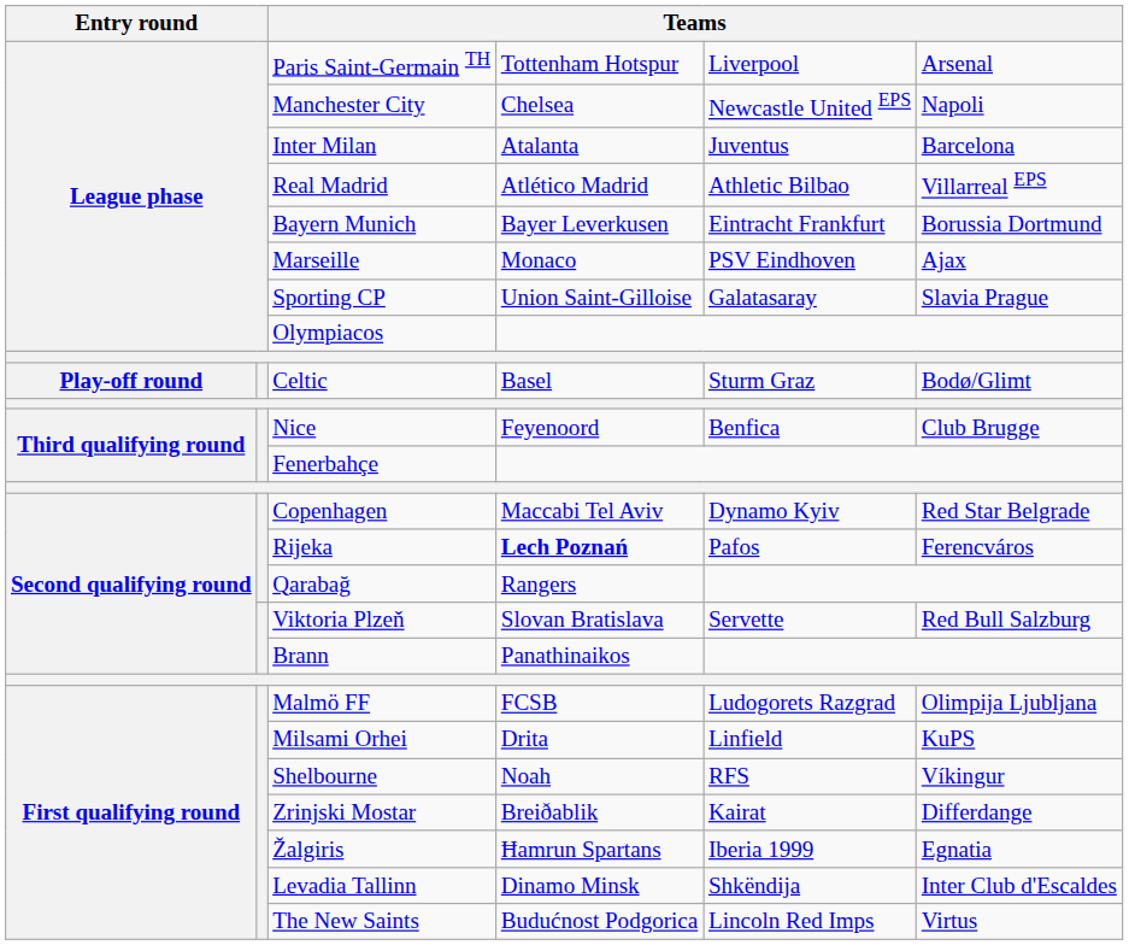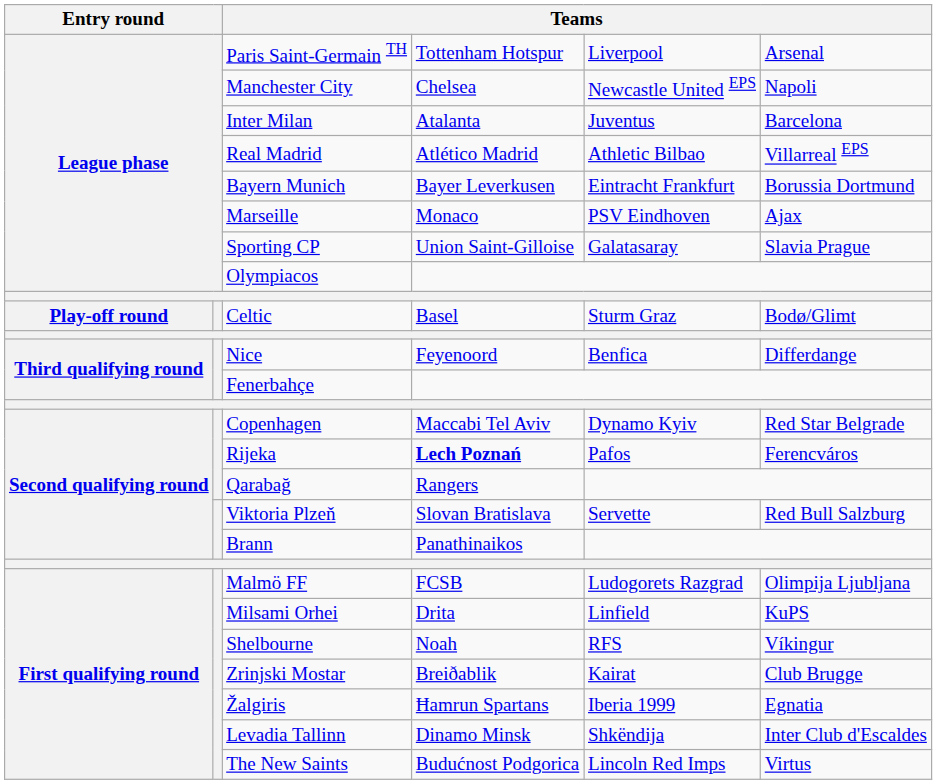 <table class="wikitable">
 <tr>
 <th colspan=2>Entry round</th>
 <th colspan=4>Teams</th>
 </tr>
 <tr>
 <th colspan=2 rowspan=8><a href='#'>League phase</a></th>
 <td> <a href='#'>Paris Saint-Germain</a> <sup><a href='#'>TH</a></sup></td>
 <td> <a href='#'>Tottenham Hotspur</a> </td>
 <td> <a href='#'>Liverpool</a> </td>
 <td> <a href='#'>Arsenal</a> </td>
 </tr>
 <tr>
 <td> <a href='#'>Manchester City</a> </td>
 <td> <a href='#'>Chelsea</a> </td>
 <td> <a href='#'>Newcastle United</a> <sup><a href='#'>EPS</a></sup></td>
 <td> <a href='#'>Napoli</a> </td>
 </tr>
 <tr>
 <td> <a href='#'>Inter Milan</a> </td>
 <td> <a href='#'>Atalanta</a> </td>
 <td> <a href='#'>Juventus</a> </td>
 <td> <a href='#'>Barcelona</a> </td>
 </tr>
 <tr>
 <td> <a href='#'>Real Madrid</a> </td>
 <td> <a href='#'>Atlético Madrid</a> </td>
 <td> <a href='#'>Athletic Bilbao</a> </td>
 <td> <a href='#'>Villarreal</a> <sup><a href='#'>EPS</a></sup></td>
 </tr>
 <tr>
 <td> <a href='#'>Bayern Munich</a> </td>
 <td> <a href='#'>Bayer Leverkusen</a> </td>
 <td> <a href='#'>Eintracht Frankfurt</a> </td>
 <td> <a href='#'>Borussia Dortmund</a> </td>
 </tr>
 <tr>
 <td> <a href='#'>Marseille</a> </td>
 <td> <a href='#'>Monaco</a> </td>
 <td> <a href='#'>PSV Eindhoven</a> </td>
 <td> <a href='#'>Ajax</a> </td>
 </tr>
 <tr>
 <td> <a href='#'>Sporting CP</a> </td>
 <td> <a href='#'>Union Saint-Gilloise</a>  </td>
 <td> <a href='#'>Galatasaray</a> </td>
 <td> <a href='#'>Slavia Prague</a> </td>
 </tr>
 <tr>
 <td> <a href='#'>Olympiacos</a> </td>
 <td colspan=3></td>
 </tr>
 <tr>
 <th colspan=6></th>
 </tr>
 <tr>
 <th><a href='#'>Play-off round</a></th>
 <th></th>
 <td> <a href='#'>Celtic</a> </td>
 <td> <a href='#'>Basel</a> </td>
 <td> <a href='#'>Sturm Graz</a> </td>
 <td> <a href='#'>Bodø/Glimt</a> </td>
 </tr>
 <tr>
 <th colspan="6"></th>
 </tr>
 <tr>
 <th rowspan=2><a href='#'>Third qualifying round</a></th>
 <th rowspan=2></th>
 <td> <a href='#'>Nice</a> </td>
 <td> <a href='#'>Feyenoord</a> </td>
 <td> <a href='#'>Benfica</a> </td>
-<td> <a href='#'>Club Brugge</a> </td>
+<td> <a href='#'>Differdange</a> </td>
 </tr>
 <tr>
 <td> <a href='#'>Fenerbahçe</a> </td>
 <td colspan=3></td>
 </tr>
 <tr>
 <th colspan="6"></th>
 </tr>
 <tr>
 <th rowspan=5><a href='#'>Second qualifying round</a></th>
 <th rowspan=3></th>
 <td> <a href='#'>Copenhagen</a> </td>
 <td> <a href='#'>Maccabi Tel Aviv</a> </td>
 <td> <a href='#'>Dynamo Kyiv</a> </td>
 <td> <a href='#'>Red Star Belgrade</a>  </td>
 </tr>
 <tr>
 <td> <a href='#'>Rijeka</a> </td>
 <td><strong> <a href='#'>Lech Poznań</a> </strong></td>
 <td> <a href='#'>Pafos</a> </td>
 <td> <a href='#'>Ferencváros</a> </td>
 </tr>
 <tr>
 <td> <a href='#'>Qarabağ</a> </td>
 <td> <a href='#'>Rangers</a> </td>
 <td colspan=2></td>
 </tr>
 <tr>
 <th rowspan=2></th>
 <td> <a href='#'>Viktoria Plzeň</a> </td>
 <td> <a href='#'>Slovan Bratislava</a> </td>
 <td> <a href='#'>Servette</a> </td>
 <td> <a href='#'>Red Bull Salzburg</a> </td>
 </tr>
 <tr>
 <td> <a href='#'>Brann</a> </td>
 <td> <a href='#'>Panathinaikos</a> </td>
 <td colspan=2></td>
 </tr>
 <tr>
 <th colspan="6"></th>
 </tr>
 <tr>
 <th rowspan="7"><a href='#'>First qualifying round</a></th>
 <th rowspan=7></th>
 <td> <a href='#'>Malmö FF</a> </td>
 <td> <a href='#'>FCSB</a> </td>
 <td> <a href='#'>Ludogorets Razgrad</a> </td>
 <td> <a href='#'>Olimpija Ljubljana</a> </td>
 </tr>
 <tr>
 <td> <a href='#'>Milsami Orhei</a> </td>
 <td> <a href='#'>Drita</a> </td>
 <td> <a href='#'>Linfield</a> </td>
 <td> <a href='#'>KuPS</a> </td>
 </tr>
 <tr>
 <td> <a href='#'>Shelbourne</a> </td>
 <td> <a href='#'>Noah</a> </td>
 <td> <a href='#'>RFS</a> </td>
 <td> <a href='#'>Víkingur</a> </td>
 </tr>
 <tr>
 <td> <a href='#'>Zrinjski Mostar</a> </td>
 <td> <a href='#'>Breiðablik</a> </td>
 <td> <a href='#'>Kairat</a> </td>
-<td> <a href='#'>Differdange</a> </td>
+<td> <a href='#'>Club Brugge</a> </td>
 </tr>
 <tr>
 <td> <a href='#'>Žalgiris</a> </td>
 <td> <a href='#'>Ħamrun Spartans</a> </td>
 <td> <a href='#'>Iberia 1999</a> </td>
 <td> <a href='#'>Egnatia</a> </td>
 </tr>
 <tr>
 <td> <a href='#'>Levadia Tallinn</a> </td>
 <td> <a href='#'>Dinamo Minsk</a> </td>
 <td> <a href='#'>Shkëndija</a> </td>
 <td> <a href='#'>Inter Club d'Escaldes</a> </td>
 </tr>
 <tr>
 <td> <a href='#'>The New Saints</a> </td>
 <td> <a href='#'>Budućnost Podgorica</a> </td>
 <td> <a href='#'>Lincoln Red Imps</a> </td>
 <td> <a href='#'>Virtus</a> </td>
 </tr>
 </table>
